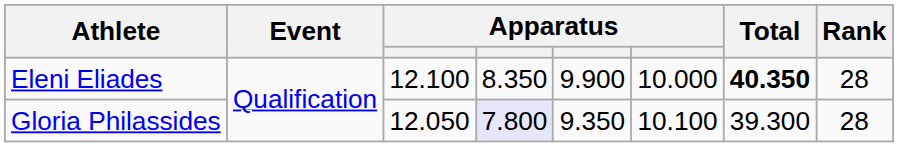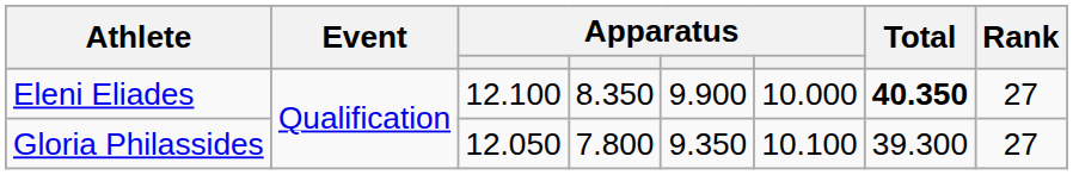 <table class="wikitable" style="font-size:90%">
 <tr>
 <th rowspan=2>Athlete</th>
 <th rowspan=2>Event</th>
 <th colspan=4>Apparatus</th>
 <th rowspan=2>Total</th>
 <th rowspan=2>Rank</th>
 </tr>
 <tr style="font-size:95%">
 <th></th>
 <th></th>
 <th></th>
 <th></th>
 </tr>
 <tr align=center>
 <td align=left><a href='#'>Eleni Eliades</a></td>
 <td align=left rowspan=2><a href='#'>Qualification</a></td>
 <td>12.100</td>
 <td>8.350</td>
 <td>9.900</td>
 <td>10.000</td>
 <td><strong>40.350</strong></td>
-<td>28</td>
+<td>27</td>
 </tr>
 <tr align=center>
 <td align=left><a href='#'>Gloria Philassides</a></td>
 <td>12.050</td>
-<td style="background: lavender;">7.800</td>
+<td>7.800</td>
 <td>9.350</td>
 <td>10.100</td>
 <td>39.300</td>
-<td>28</td>
+<td>27</td>
 </tr>
 </table>
